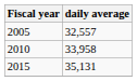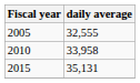 <table class="wikitable">
 <tr>
 <th>Fiscal year</th>
 <th>daily average</th>
 </tr>
 <tr>
 <td>2005</td>
-<td>32,557</td>
+<td>32,555</td>
 </tr>
 <tr>
 <td>2010</td>
 <td>33,958</td>
 </tr>
 <tr>
 <td>2015</td>
 <td>35,131</td>
 </tr>
 <tr>
 </tr>
 </table>
